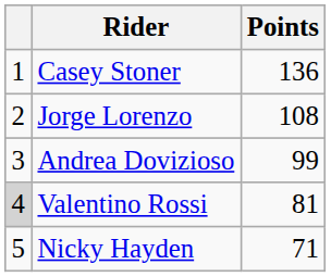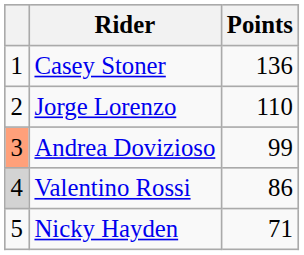 <table class="wikitable" style="font-size: 95%;">
 <tr>
 <th></th>
 <th>Rider</th>
 <th>Points</th>
 </tr>
 <tr>
 <td align=center>1</td>
 <td> <a href='#'>Casey Stoner</a></td>
 <td align=right>136</td>
 </tr>
 <tr>
 <td align=center>2</td>
 <td> <a href='#'>Jorge Lorenzo</a></td>
-<td align=right>108</td>
+<td align=right>110</td>
 </tr>
 <tr>
-<td align=center>3</td>
+<td align=center style="background: lightsalmon;">3</td>
 <td> <a href='#'>Andrea Dovizioso</a></td>
 <td align=right>99</td>
 </tr>
 <tr>
 <td align=center style="background: lightgrey;">4</td>
 <td> <a href='#'>Valentino Rossi</a></td>
-<td align=right>81</td>
+<td align=right>86</td>
 </tr>
 <tr>
 <td align=center>5</td>
 <td> <a href='#'>Nicky Hayden</a></td>
 <td align=right>71</td>
 </tr>
 </table>
